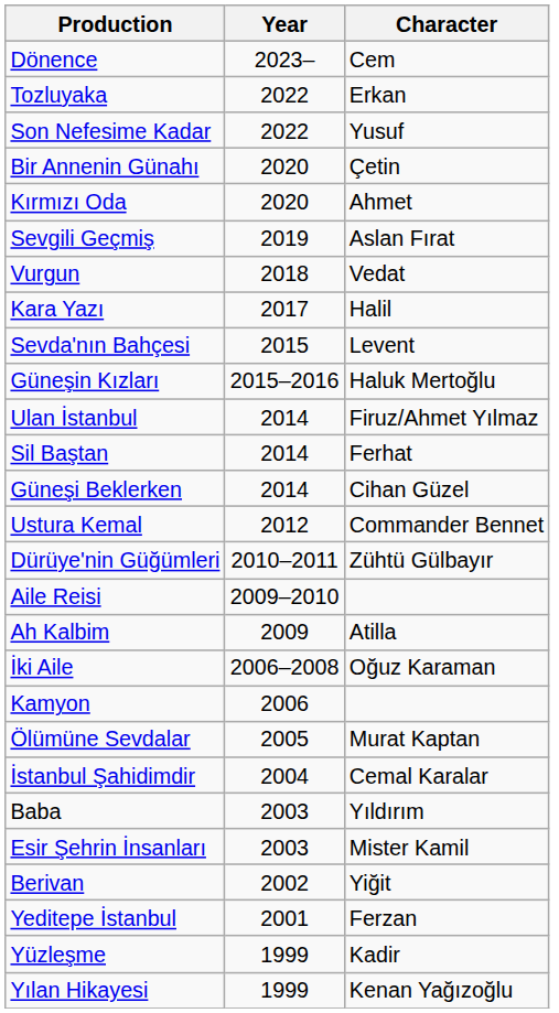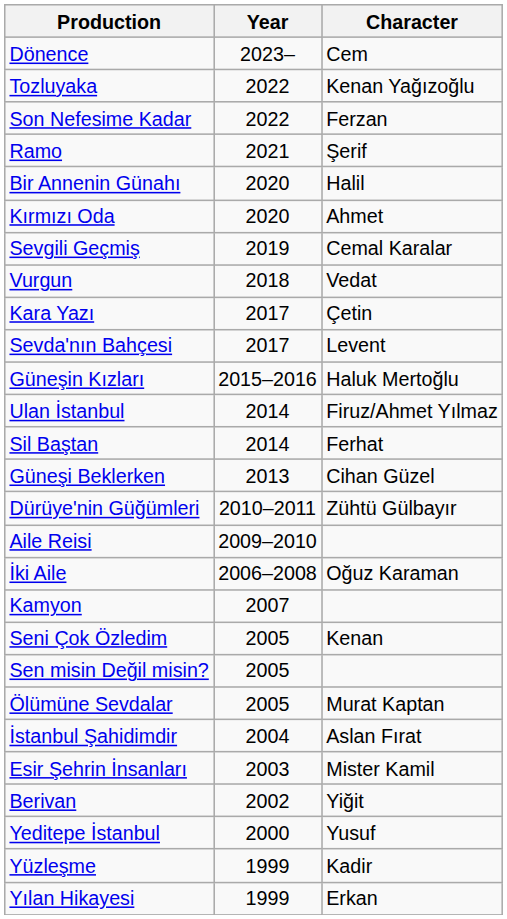 <table class="wikitable" style="font-size: 80%;">
 <tr>
 <th scope="col" colspan="1">Production</th>
 <th scope="col" colspan="1">Year</th>
 <th scope="col" colspan="1">Character</th>
 </tr>
 <tr>
 <td><a href='#'>Dönence</a></td>
 <td align="center">2023–</td>
 <td>Cem</td>
 </tr>
 <tr>
 <td><a href='#'>Tozluyaka</a></td>
 <td align="center">2022</td>
-<td>Erkan</td>
+<td>Kenan Yağızoğlu</td>
 </tr>
 <tr>
 <td><a href='#'>Son Nefesime Kadar</a></td>
 <td align="center">2022</td>
-<td>Yusuf</td>
+<td>Ferzan</td>
+</tr>
+<tr>
+<td><a href='#'>Ramo</a></td>
+<td align="center">2021</td>
+<td>Şerif</td>
 </tr>
 <tr>
 <td><a href='#'>Bir Annenin Günahı</a></td>
 <td align="center">2020</td>
-<td>Çetin</td>
+<td>Halil</td>
 </tr>
 <tr>
 <td><a href='#'>Kırmızı Oda</a></td>
 <td align="center">2020</td>
 <td>Ahmet</td>
 </tr>
 <tr>
 <td><a href='#'>Sevgili Geçmiş</a></td>
 <td align="center">2019</td>
-<td>Aslan Fırat</td>
+<td>Cemal Karalar</td>
 </tr>
 <tr>
 <td><a href='#'>Vurgun</a></td>
 <td align="center">2018</td>
 <td>Vedat</td>
 </tr>
 <tr>
 <td><a href='#'>Kara Yazı</a></td>
 <td align="center">2017</td>
-<td>Halil</td>
+<td>Çetin</td>
 </tr>
 <tr>
 <td><a href='#'>Sevda'nın Bahçesi</a></td>
-<td align="center">2015</td>
+<td align="center">2017</td>
 <td>Levent</td>
 </tr>
 <tr>
 <td><a href='#'>Güneşin Kızları</a></td>
 <td align="center">2015–2016</td>
 <td>Haluk Mertoğlu</td>
 </tr>
 <tr>
 <td><a href='#'>Ulan İstanbul</a></td>
 <td align="center">2014</td>
 <td>Firuz/Ahmet Yılmaz</td>
 </tr>
 <tr>
 <td><a href='#'>Sil Baştan</a></td>
 <td align="center">2014</td>
 <td>Ferhat</td>
 </tr>
 <tr>
 <td><a href='#'>Güneşi Beklerken</a></td>
-<td align="center">2014</td>
+<td align="center">2013</td>
 <td>Cihan Güzel</td>
-</tr>
-<tr>
-<td><a href='#'>Ustura Kemal</a></td>
-<td align="center">2012</td>
-<td>Commander Bennet</td>
 </tr>
 <tr>
 <td><a href='#'>Dürüye'nin Güğümleri</a></td>
 <td align="center">2010–2011</td>
 <td>Zühtü Gülbayır</td>
 </tr>
 <tr>
 <td><a href='#'>Aile Reisi</a></td>
 <td align="center">2009–2010</td>
 <td></td>
 </tr>
 <tr>
-<td><a href='#'>Ah Kalbim</a></td>
-<td align="center">2009</td>
-<td>Atilla</td>
-</tr>
-<tr>
 <td><a href='#'>İki Aile</a></td>
 <td align="center">2006–2008</td>
 <td>Oğuz Karaman</td>
 </tr>
 <tr>
 <td><a href='#'>Kamyon</a></td>
-<td align="center">2006</td>
+<td align="center">2007</td>
+<td></td>
+</tr>
+<tr>
+<td><a href='#'>Seni Çok Özledim</a></td>
+<td align="center">2005</td>
+<td>Kenan</td>
+</tr>
+<tr>
+<td><a href='#'>Sen misin Değil misin?</a></td>
+<td align="center">2005</td>
 <td></td>
 </tr>
 <tr>
 <td><a href='#'>Ölümüne Sevdalar</a></td>
 <td align="center">2005</td>
 <td>Murat Kaptan</td>
 </tr>
 <tr>
 <td><a href='#'>İstanbul Şahidimdir</a></td>
 <td align="center">2004</td>
-<td>Cemal Karalar</td>
-</tr>
-<tr>
-<td>Baba</td>
-<td align="center">2003</td>
-<td>Yıldırım</td>
+<td>Aslan Fırat</td>
 </tr>
 <tr>
 <td><a href='#'>Esir Şehrin İnsanları</a></td>
 <td align="center">2003</td>
 <td>Mister Kamil</td>
 </tr>
 <tr>
 <td><a href='#'>Berivan</a></td>
 <td align="center">2002</td>
 <td>Yiğit</td>
 </tr>
 <tr>
 <td><a href='#'>Yeditepe İstanbul</a></td>
-<td align="center">2001</td>
-<td>Ferzan</td>
+<td align="center">2000</td>
+<td>Yusuf</td>
 </tr>
 <tr>
 <td><a href='#'>Yüzleşme</a></td>
 <td align="center">1999</td>
 <td>Kadir</td>
 </tr>
 <tr>
 <td><a href='#'>Yılan Hikayesi</a></td>
 <td align="center">1999</td>
-<td>Kenan Yağızoğlu</td>
+<td>Erkan</td>
 </tr>
 </table>
